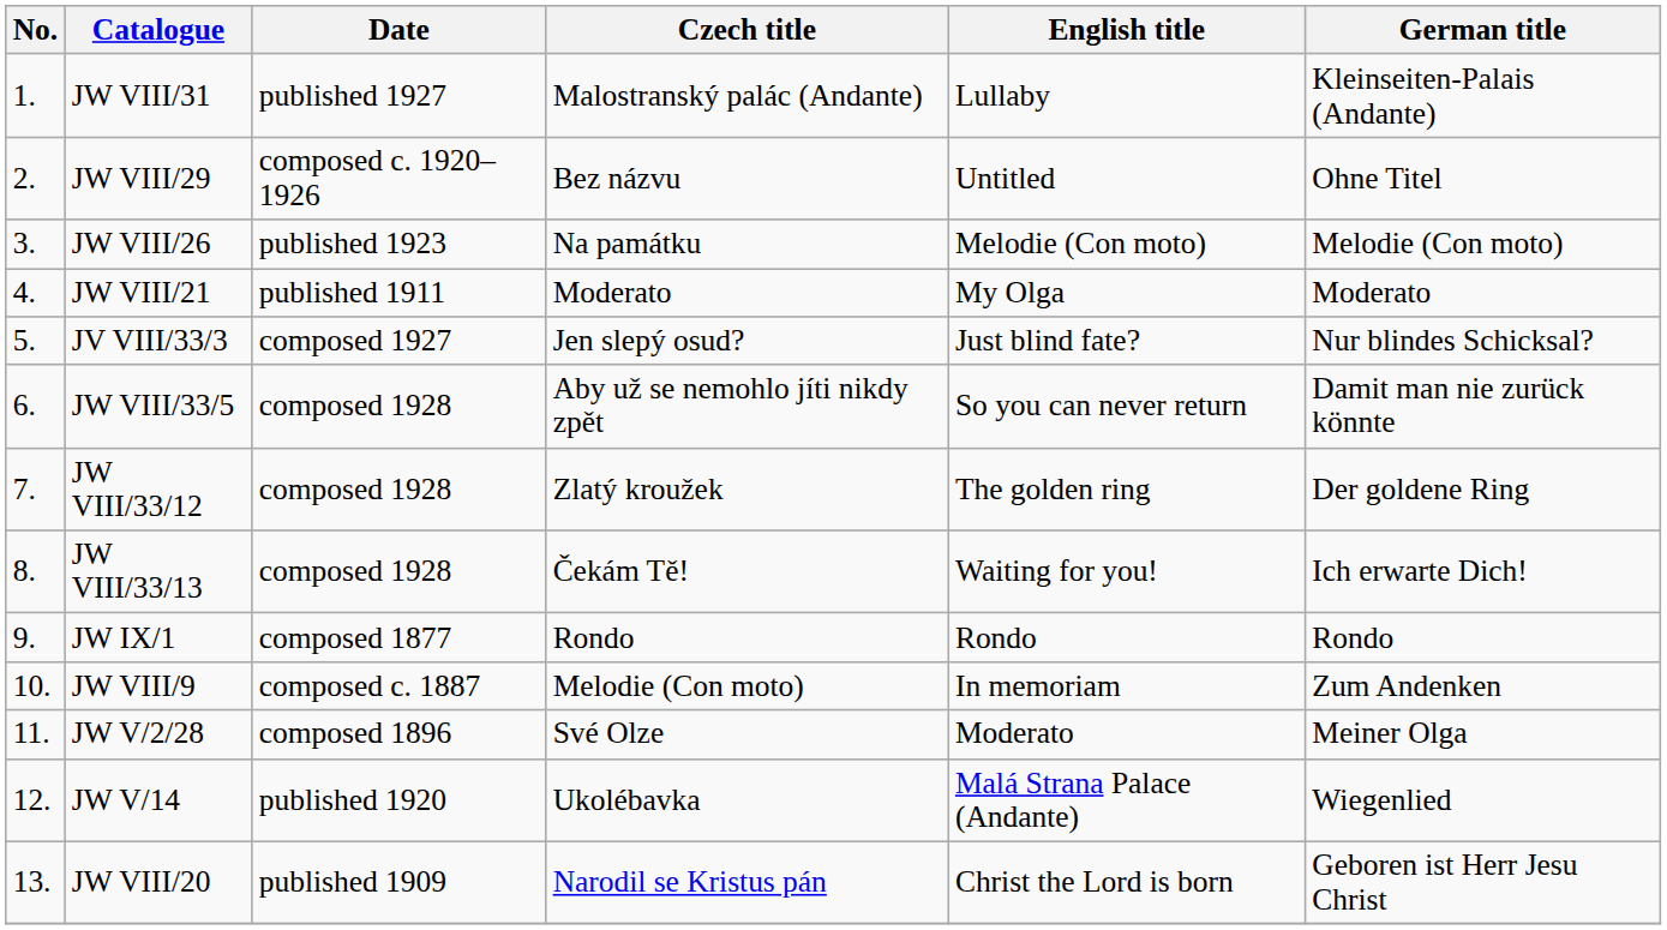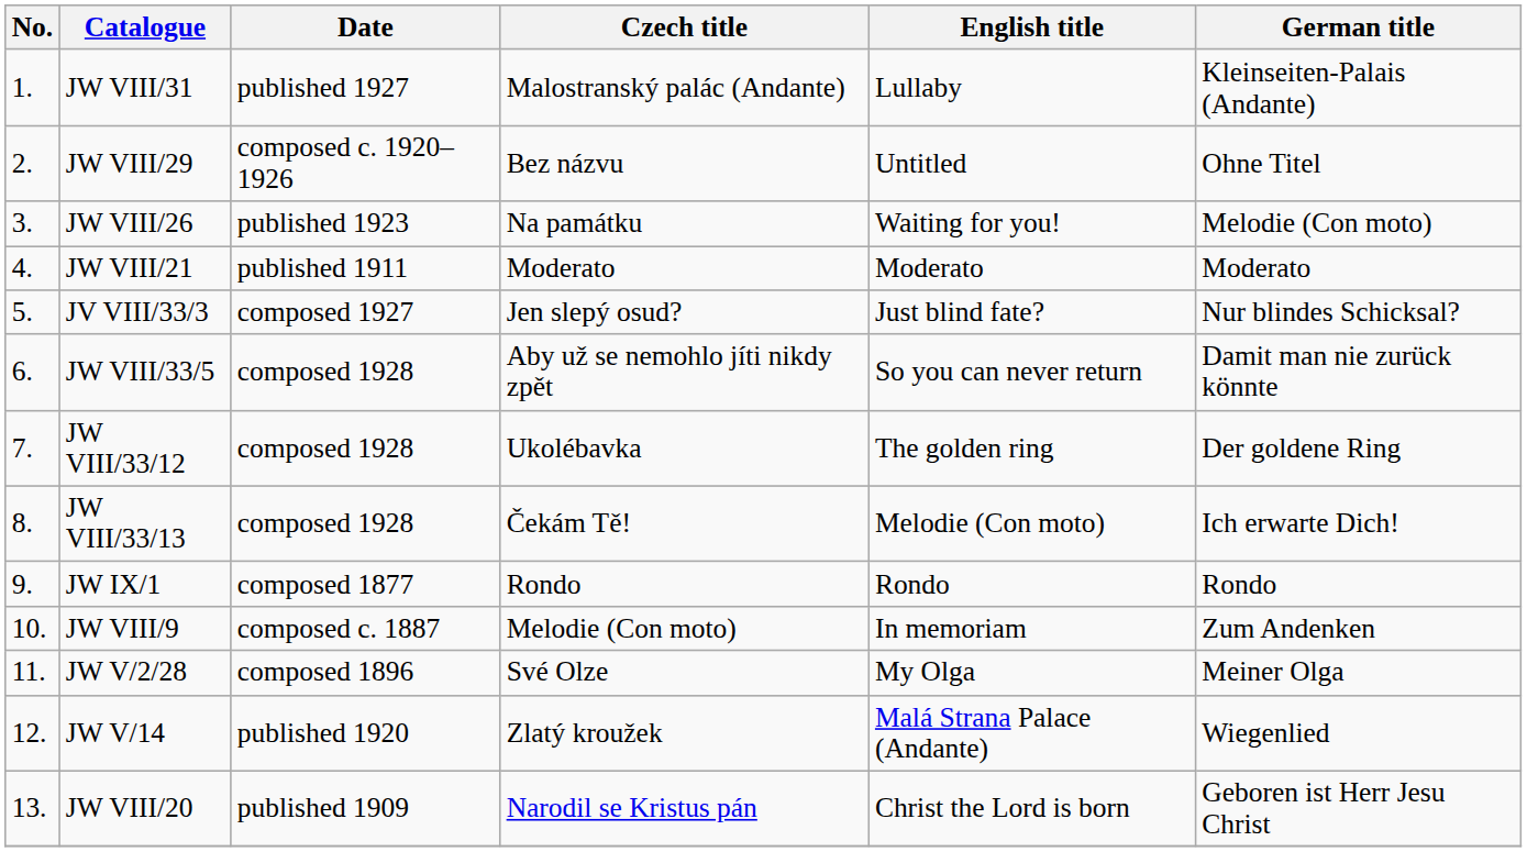 <table class="wikitable">
 <tr>
 <th>No.</th>
 <th><a href='#'>Catalogue</a></th>
 <th>Date</th>
 <th>Czech title</th>
 <th>English title</th>
 <th>German title</th>
 </tr>
 <tr>
 <td>1.</td>
 <td>JW VIII/31</td>
 <td>published 1927</td>
 <td>Malostranský palác (Andante)</td>
 <td>Lullaby</td>
 <td>Kleinseiten-Palais (Andante)</td>
 </tr>
 <tr>
 <td>2.</td>
 <td>JW VIII/29</td>
 <td>composed c. 1920–1926</td>
 <td>Bez názvu</td>
 <td>Untitled</td>
 <td>Ohne Titel</td>
 </tr>
 <tr>
 <td>3.</td>
 <td>JW VIII/26</td>
 <td>published 1923</td>
 <td>Na památku</td>
-<td>Melodie (Con moto)</td>
+<td>Waiting for you!</td>
 <td>Melodie (Con moto)</td>
 </tr>
 <tr>
 <td>4.</td>
 <td>JW VIII/21</td>
 <td>published 1911</td>
 <td>Moderato</td>
-<td>My Olga</td>
+<td>Moderato</td>
 <td>Moderato</td>
 </tr>
 <tr>
 <td>5.</td>
 <td>JV VIII/33/3</td>
 <td>composed 1927</td>
 <td>Jen slepý osud?</td>
 <td>Just blind fate?</td>
 <td>Nur blindes Schicksal?</td>
 </tr>
 <tr>
 <td>6.</td>
 <td>JW VIII/33/5</td>
 <td>composed 1928</td>
 <td>Aby už se nemohlo jíti nikdy zpět</td>
 <td>So you can never return</td>
 <td>Damit man nie zurück könnte</td>
 </tr>
 <tr>
 <td>7.</td>
 <td>JW VIII/33/12</td>
 <td>composed 1928</td>
-<td>Zlatý kroužek</td>
+<td>Ukolébavka</td>
 <td>The golden ring</td>
 <td>Der goldene Ring</td>
 </tr>
 <tr>
 <td>8.</td>
 <td>JW VIII/33/13</td>
 <td>composed 1928</td>
 <td>Čekám Tě!</td>
-<td>Waiting for you!</td>
+<td>Melodie (Con moto)</td>
 <td>Ich erwarte Dich!</td>
 </tr>
 <tr>
 <td>9.</td>
 <td>JW IX/1</td>
 <td>composed 1877</td>
 <td>Rondo</td>
 <td>Rondo</td>
 <td>Rondo</td>
 </tr>
 <tr>
 <td>10.</td>
 <td>JW VIII/9</td>
 <td>composed c. 1887</td>
 <td>Melodie (Con moto)</td>
 <td>In memoriam</td>
 <td>Zum Andenken</td>
 </tr>
 <tr>
 <td>11.</td>
 <td>JW V/2/28</td>
 <td>composed 1896</td>
 <td>Své Olze</td>
-<td>Moderato</td>
+<td>My Olga</td>
 <td>Meiner Olga</td>
 </tr>
 <tr>
 <td>12.</td>
 <td>JW V/14</td>
 <td>published 1920</td>
-<td>Ukolébavka</td>
+<td>Zlatý kroužek</td>
 <td><a href='#'>Malá Strana</a> Palace (Andante)</td>
 <td>Wiegenlied</td>
 </tr>
 <tr>
 <td>13.</td>
 <td>JW VIII/20</td>
 <td>published 1909</td>
 <td><a href='#'>Narodil se Kristus pán</a></td>
 <td>Christ the Lord is born</td>
 <td>Geboren ist Herr Jesu Christ</td>
 </tr>
 <tr>
 </tr>
 </table>
